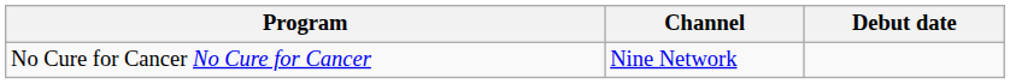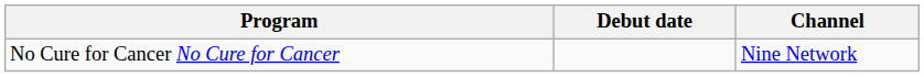 <table class="wikitable sortable" width="100%" style="font-size:87%;">
 <tr bgcolor="#efefef">
 <th width=60%>Program</th>
+<th width=20%>Debut date</th>
 <th width=20%>Channel</th>
-<th width=20%>Debut date</th>
 </tr>
 <tr>
 <td><span>No Cure for Cancer</span>  <em><a href='#'>No Cure for Cancer</a></em></td>
+<td></td>
 <td><a href='#'>Nine Network</a></td>
-<td></td>
 </tr>
 </table>
